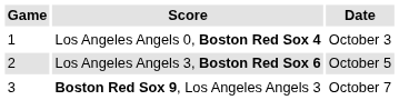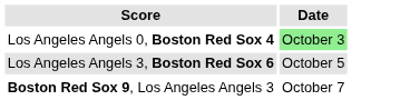 <table border="0" cellspacing="3" cellpadding="3">
 <tr style="background: #e3e3e3;">
-<th>Game</th>
 <th>Score</th>
 <th>Date</th>
 </tr>
 <tr>
-<td>1</td>
 <td>Los Angeles Angels 0, <strong>Boston Red Sox 4</strong></td>
-<td>October 3</td>
+<td style="background: lightgreen;">October 3</td>
 </tr>
 <tr style="background: #e3e3e3;">
-<td>2</td>
 <td>Los Angeles Angels 3, <strong>Boston Red Sox 6</strong></td>
 <td>October 5</td>
 </tr>
 <tr>
-<td>3</td>
 <td><strong>Boston Red Sox 9</strong>, Los Angeles Angels 3</td>
 <td>October 7</td>
 </tr>
 </table>
